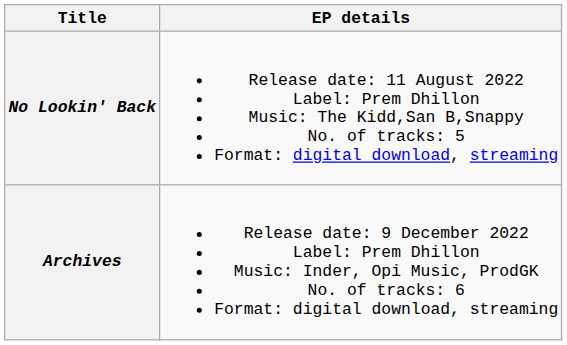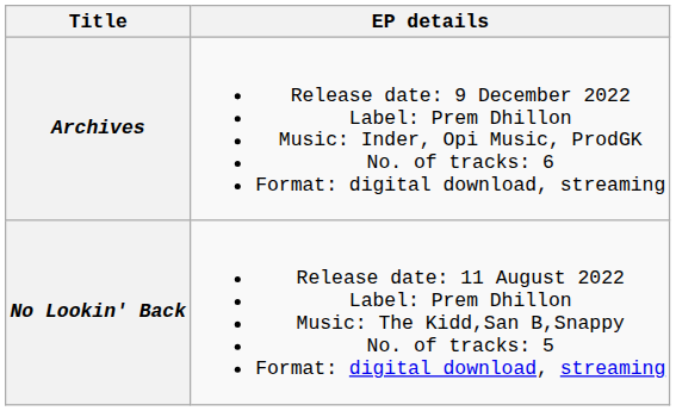 <table class="wikitable plainrowheaders" style="text-align:center;">
 <tr>
 <th scope="col">Title</th>
 <th scope="col">EP details</th>
 </tr>
 <tr>
+<th scope="row"><em>Archives</em></th>
+<td><br><ul><li>Release date: 9 December 2022</li><li>Label: Prem Dhillon</li><li>Music: Inder, Opi Music, ProdGK</li><li>No. of tracks: 6</li><li>Format: digital download, streaming</li></ul></td>
+</tr>
+<tr>
 <th scope="row"><em>No Lookin' Back</em></th>
 <td><br><ul><li>Release date: 11 August 2022</li><li>Label: Prem Dhillon</li><li>Music: The Kidd,San B,Snappy</li><li>No. of tracks: 5</li><li>Format: <a href='#'>digital download</a>, <a href='#'>streaming</a></li></ul></td>
 </tr>
-<tr>
-<th scope="row"><em>Archives</em></th>
-<td><br><ul><li>Release date: 9 December 2022</li><li>Label: Prem Dhillon</li><li>Music: Inder, Opi Music, ProdGK</li><li>No. of tracks: 6</li><li>Format: digital download, streaming</li></ul></td>
-</tr>
 </table>
